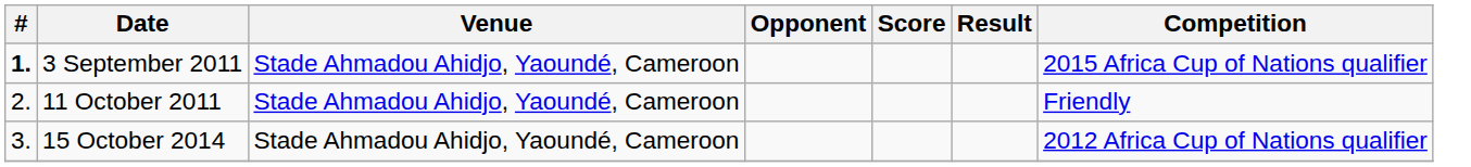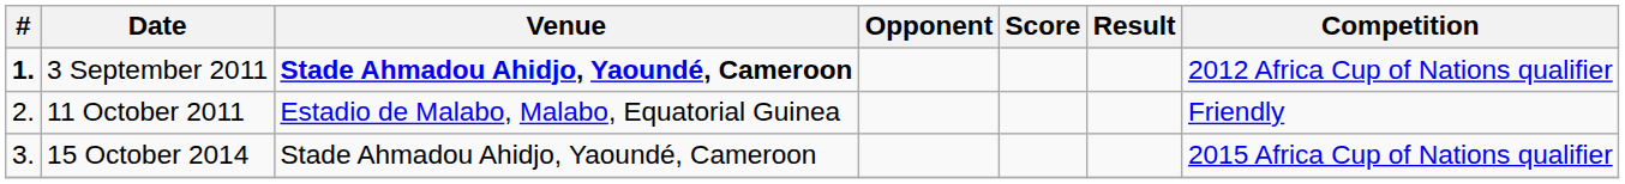 <table class="wikitable">
 <tr>
 <th>#</th>
 <th>Date</th>
 <th>Venue</th>
 <th>Opponent</th>
 <th>Score</th>
 <th>Result</th>
 <th>Competition</th>
 </tr>
 <tr>
 <td><strong>1.</strong></td>
 <td>3 September 2011</td>
-<td><a href='#'>Stade Ahmadou Ahidjo</a>, <a href='#'>Yaoundé</a>, Cameroon</td>
+<td><strong><a href='#'>Stade Ahmadou Ahidjo</a>, <a href='#'>Yaoundé</a>, Cameroon</strong></td>
 <td></td>
 <td></td>
 <td></td>
-<td><a href='#'>2015 Africa Cup of Nations qualifier</a></td>
+<td><a href='#'>2012 Africa Cup of Nations qualifier</a></td>
 </tr>
 <tr>
 <td>2.</td>
 <td>11 October 2011</td>
-<td><a href='#'>Stade Ahmadou Ahidjo</a>, <a href='#'>Yaoundé</a>, Cameroon</td>
+<td><a href='#'>Estadio de Malabo</a>, <a href='#'>Malabo</a>, Equatorial Guinea</td>
 <td></td>
 <td></td>
 <td></td>
 <td><a href='#'>Friendly</a></td>
 </tr>
 <tr>
 <td>3.</td>
 <td>15 October 2014</td>
 <td>Stade Ahmadou Ahidjo, Yaoundé, Cameroon</td>
 <td></td>
 <td></td>
 <td></td>
-<td><a href='#'>2012 Africa Cup of Nations qualifier</a></td>
+<td><a href='#'>2015 Africa Cup of Nations qualifier</a></td>
 </tr>
 <tr>
 </tr>
 </table>
